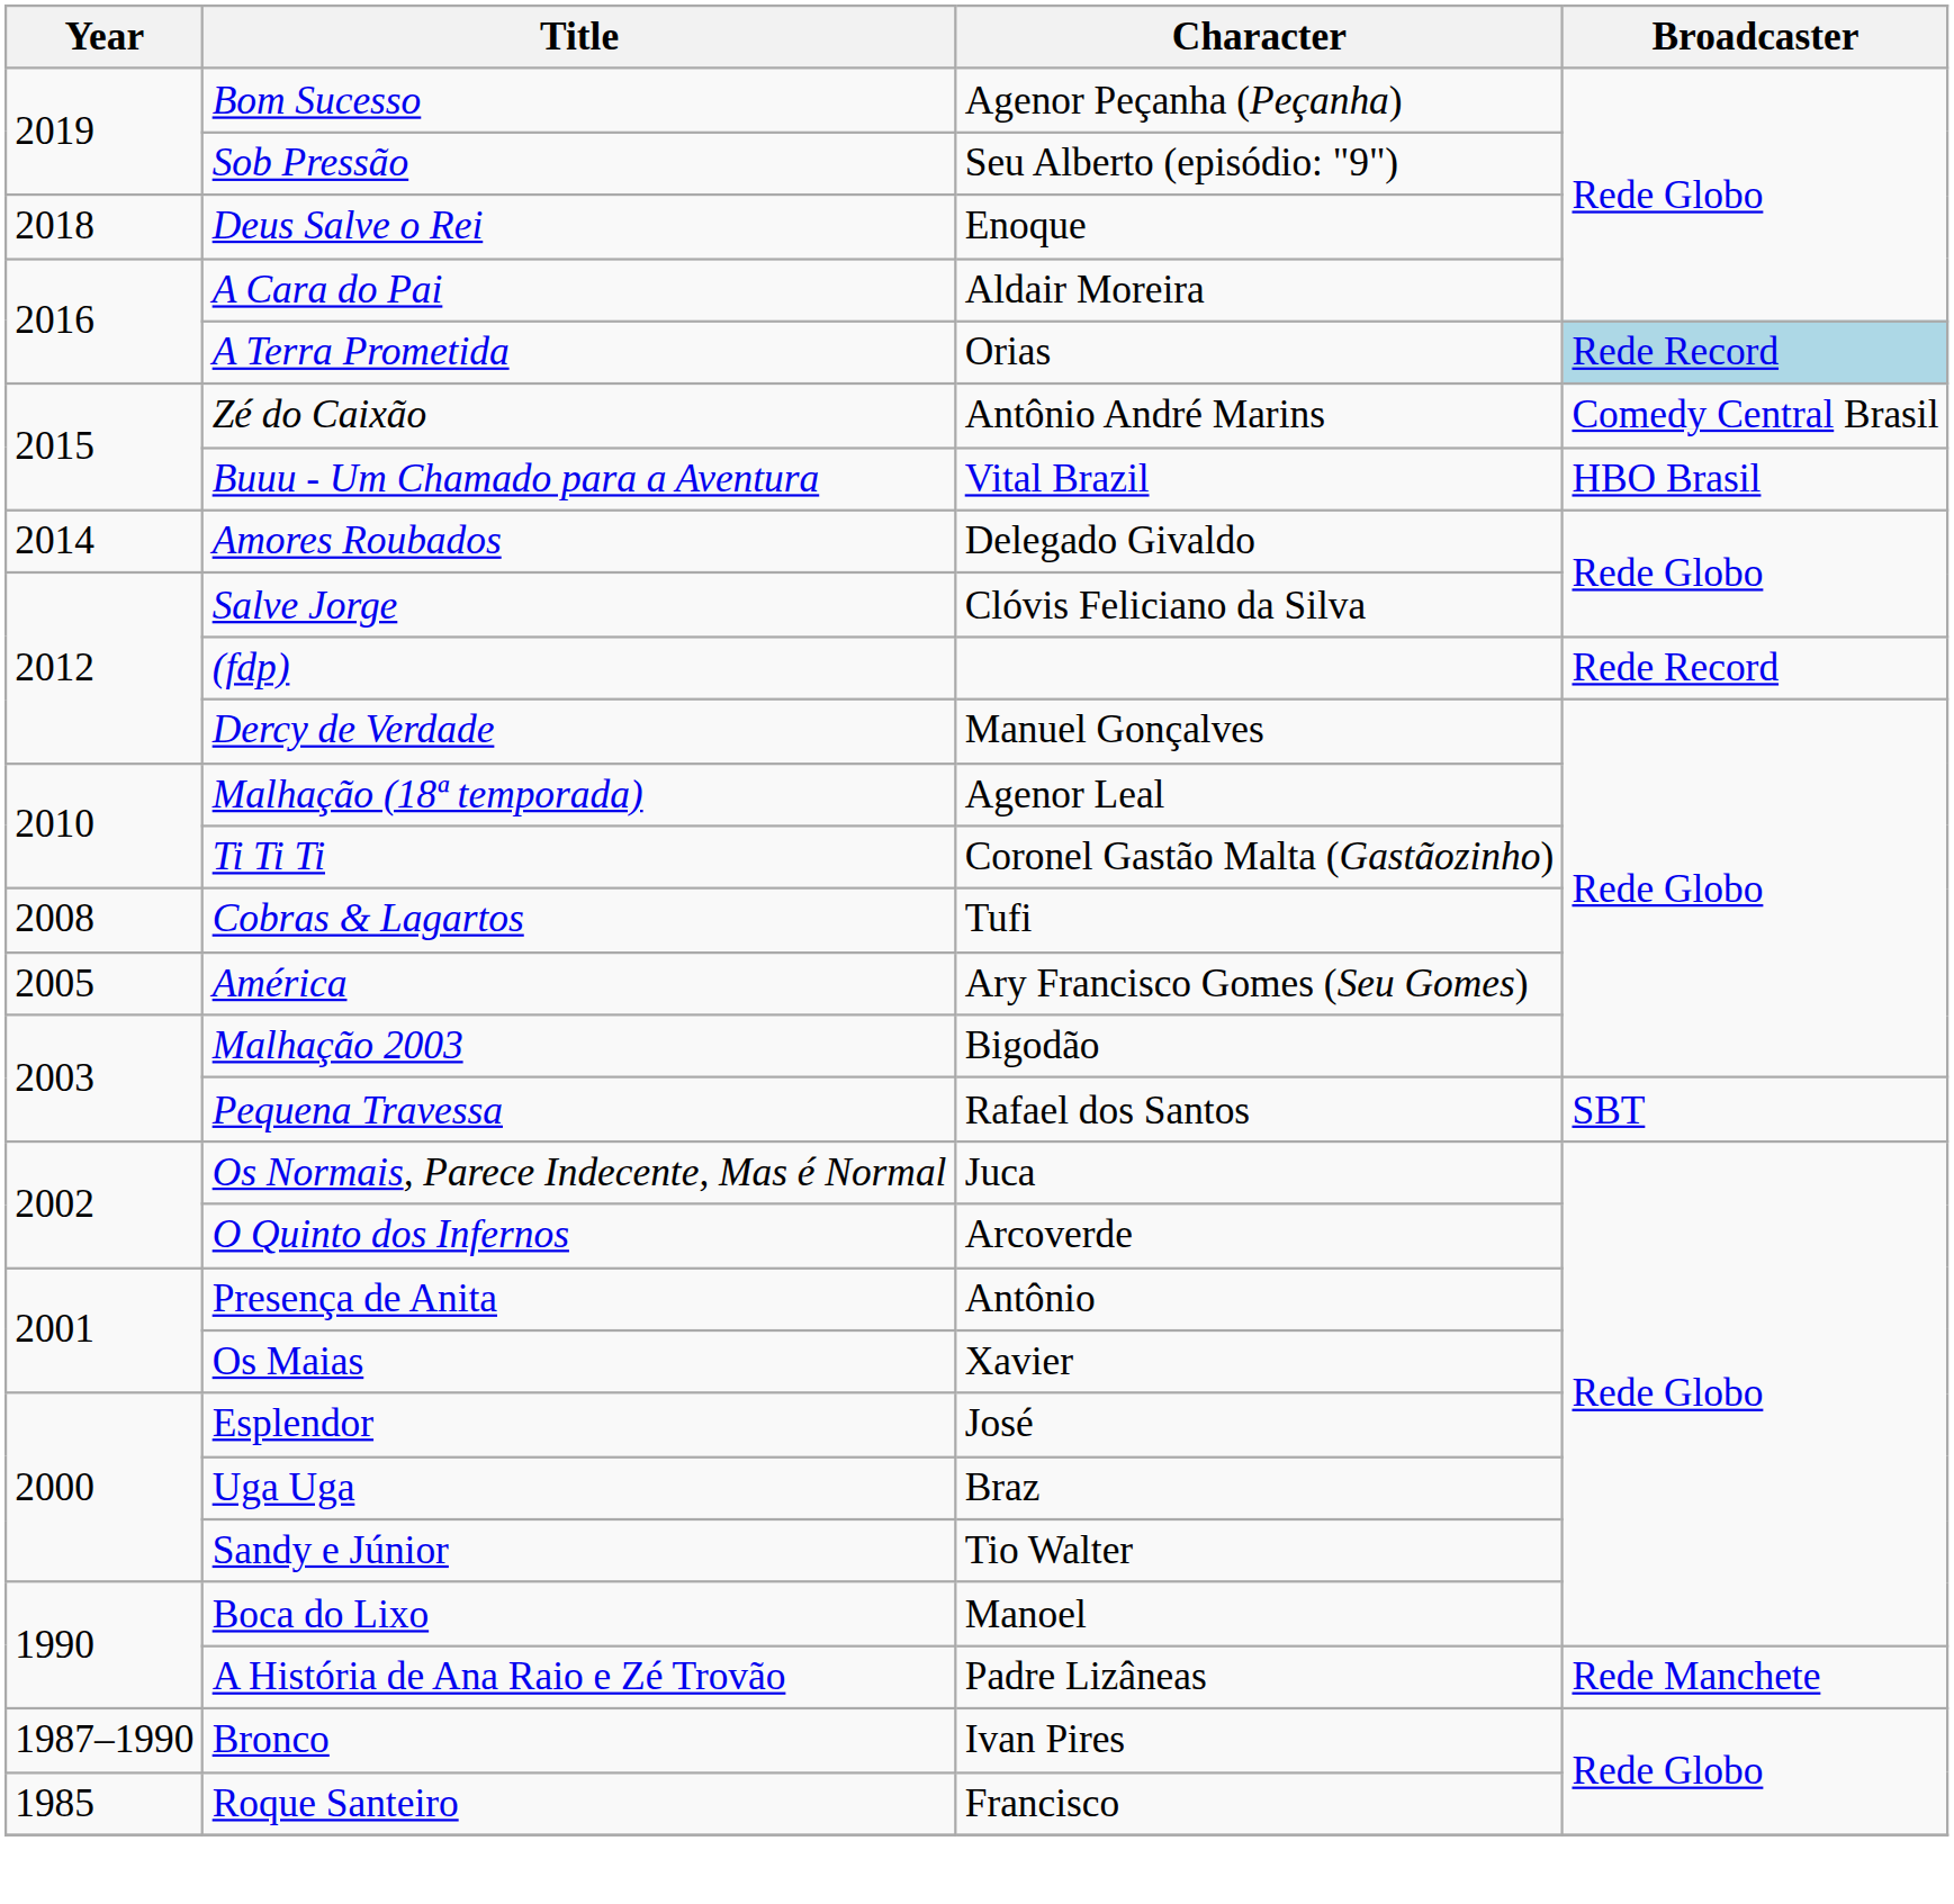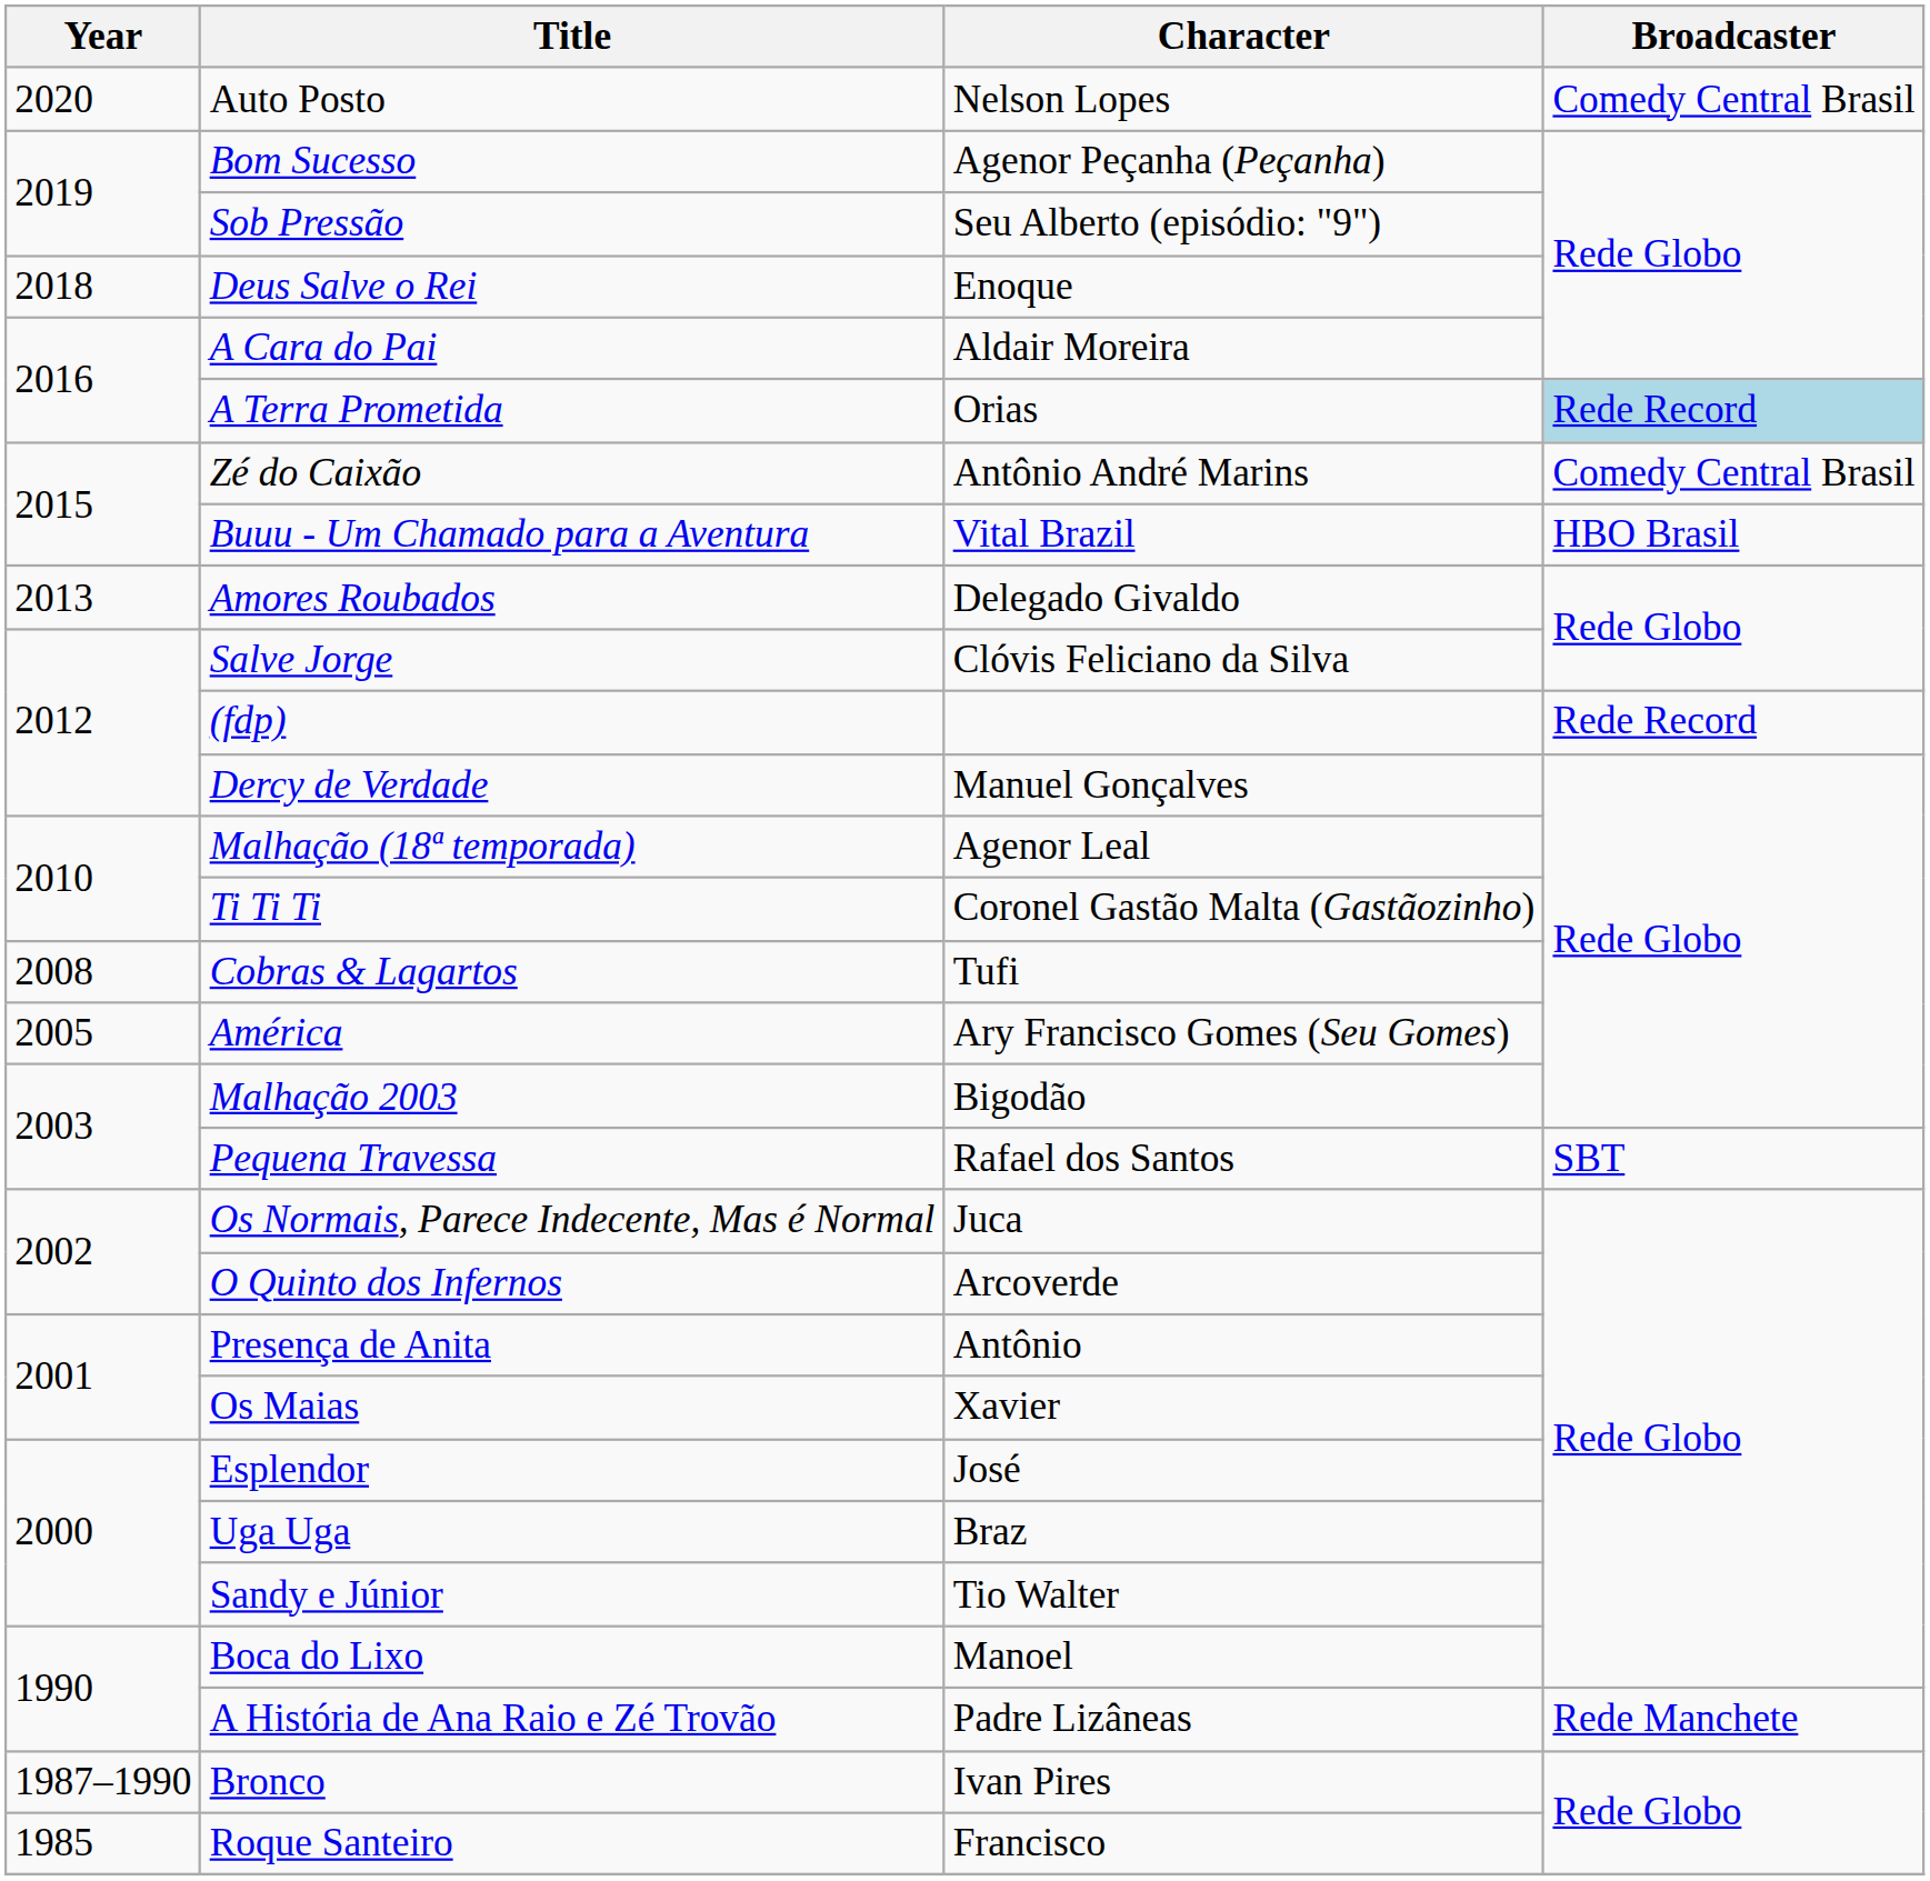 <table Class="wikitable">
 <tr>
 <th>Year</th>
 <th>Title</th>
 <th>Character</th>
 <th>Broadcaster</th>
+</tr>
+<tr>
+<td>2020</td>
+<td>Auto Posto</td>
+<td>Nelson Lopes</td>
+<td><a href='#'>Comedy Central</a> Brasil</td>
 </tr>
 <tr>
 <td rowspan="2">2019</td>
 <td><em><a href='#'>Bom Sucesso</a></em></td>
 <td>Agenor Peçanha (<em>Peçanha</em>)</td>
 <td rowspan="4"><a href='#'>Rede Globo</a></td>
 </tr>
 <tr>
 <td><em><a href='#'>Sob Pressão</a></em></td>
 <td>Seu Alberto (episódio: "9")</td>
 </tr>
 <tr>
 <td>2018</td>
 <td><em><a href='#'>Deus Salve o Rei</a></em></td>
 <td>Enoque</td>
 </tr>
 <tr>
 <td rowspan="2">2016</td>
 <td><em><a href='#'>A Cara do Pai</a></em></td>
 <td>Aldair Moreira </td>
 </tr>
 <tr>
 <td><em><a href='#'>A Terra Prometida</a></em></td>
 <td>Orias</td>
 <td style="background: lightblue;"><a href='#'>Rede Record</a></td>
 </tr>
 <tr>
 <td rowspan="2">2015</td>
 <td><em>Zé do Caixão</em></td>
 <td>Antônio André Marins</td>
 <td><a href='#'>Comedy Central</a> Brasil</td>
 </tr>
 <tr>
 <td><em><a href='#'>Buuu - Um Chamado para a Aventura</a></em></td>
 <td><a href='#'>Vital Brazil</a></td>
 <td><a href='#'>HBO Brasil</a></td>
 </tr>
 <tr>
-<td>2014</td>
+<td>2013</td>
 <td><em><a href='#'>Amores Roubados</a></em></td>
 <td>Delegado Givaldo</td>
 <td rowspan="2"><a href='#'>Rede Globo</a></td>
 </tr>
 <tr>
 <td rowspan="3">2012</td>
 <td><em><a href='#'>Salve Jorge</a></em></td>
 <td>Clóvis Feliciano da Silva</td>
 </tr>
 <tr>
 <td><em><a href='#'>(fdp)</a></em></td>
 <td></td>
 <td><a href='#'>Rede Record</a></td>
 </tr>
 <tr>
 <td><em><a href='#'>Dercy de Verdade</a></em></td>
 <td>Manuel Gonçalves</td>
 <td rowspan="6"><a href='#'>Rede Globo</a></td>
 </tr>
 <tr>
 <td rowspan="2">2010</td>
 <td><em><a href='#'>Malhação (18ª temporada)</a></em></td>
 <td>Agenor Leal</td>
 </tr>
 <tr>
 <td><em><a href='#'>Ti Ti Ti</a></em></td>
 <td>Coronel Gastão Malta (<em>Gastãozinho</em>)</td>
 </tr>
 <tr>
 <td>2008</td>
 <td><em><a href='#'>Cobras & Lagartos</a></em></td>
 <td>Tufi</td>
 </tr>
 <tr>
 <td>2005</td>
 <td><em><a href='#'>América</a></em></td>
 <td>Ary Francisco Gomes (<em>Seu Gomes</em>)</td>
 </tr>
 <tr>
 <td rowspan="2">2003</td>
 <td><em><a href='#'>Malhação 2003</a></em></td>
 <td>Bigodão</td>
 </tr>
 <tr>
 <td><em><a href='#'>Pequena Travessa</a></em></td>
 <td>Rafael dos Santos</td>
 <td><a href='#'>SBT</a></td>
 </tr>
 <tr>
 <td rowspan="2">2002</td>
 <td><em><a href='#'>Os Normais</a>, Parece Indecente, Mas é Normal</em></td>
 <td>Juca</td>
 <td rowspan="8"><a href='#'>Rede Globo</a></td>
 </tr>
 <tr>
 <td><em><a href='#'>O Quinto dos Infernos</a></td>
 <td>Arcoverde</td>
 </tr>
 <tr>
 <td rowspan="2">2001</td>
 <td></em><a href='#'>Presença de Anita</a><em></td>
 <td>Antônio</td>
 </tr>
 <tr>
 <td></em><a href='#'>Os Maias</a><em></td>
 <td>Xavier</td>
 </tr>
 <tr>
 <td rowspan="3">2000</td>
 <td></em><a href='#'>Esplendor</a><em></td>
 <td>José</td>
 </tr>
 <tr>
 <td></em><a href='#'>Uga Uga</a><em></td>
 <td>Braz</td>
 </tr>
 <tr>
 <td></em><a href='#'>Sandy e Júnior</a><em></td>
 <td>Tio Walter</td>
 </tr>
 <tr>
 <td rowspan="2">1990</td>
 <td></em><a href='#'>Boca do Lixo</a><em></td>
 <td>Manoel</td>
 </tr>
 <tr>
 <td></em><a href='#'>A História de Ana Raio e Zé Trovão</a><em></td>
 <td>Padre Lizâneas</td>
 <td><a href='#'>Rede Manchete</a></td>
 </tr>
 <tr>
 <td>1987–1990</td>
 <td></em><a href='#'>Bronco</a><em></td>
 <td>Ivan Pires</td>
 <td rowspan="2"><a href='#'>Rede Globo</a></td>
 </tr>
 <tr>
 <td>1985</td>
 <td></em><a href='#'>Roque Santeiro</a><em></td>
 <td>Francisco</td>
 </tr>
 <tr>
 </tr>
 </table>
